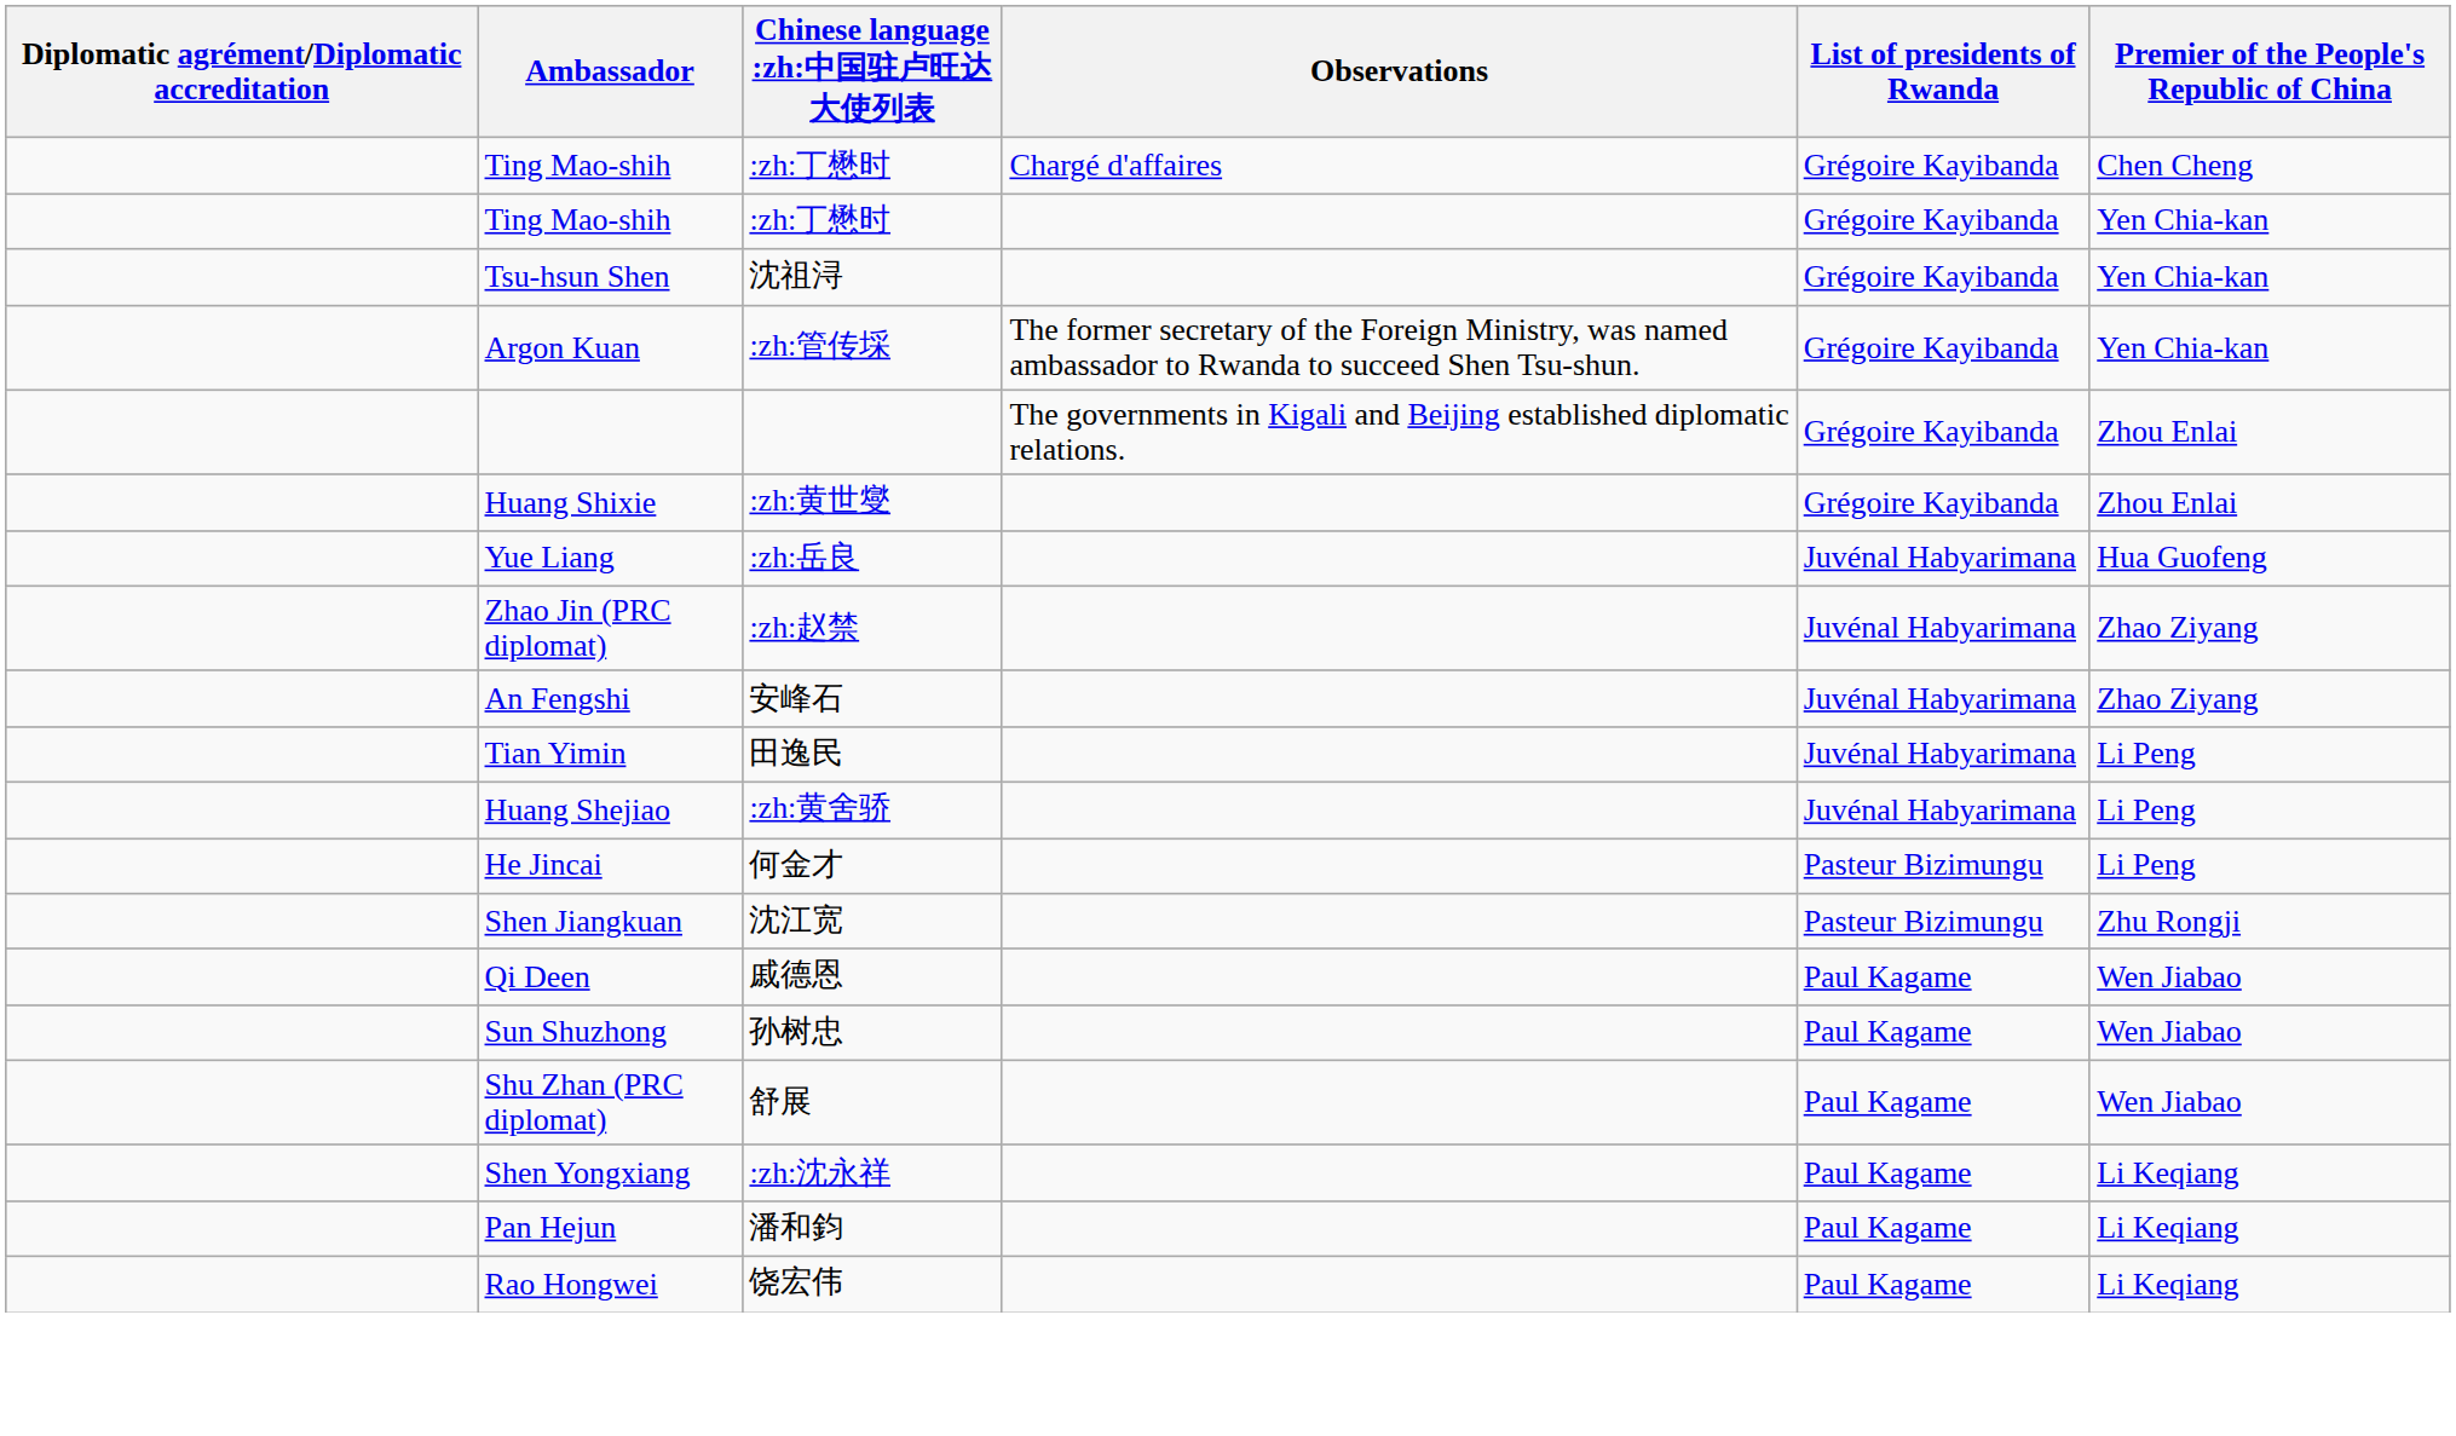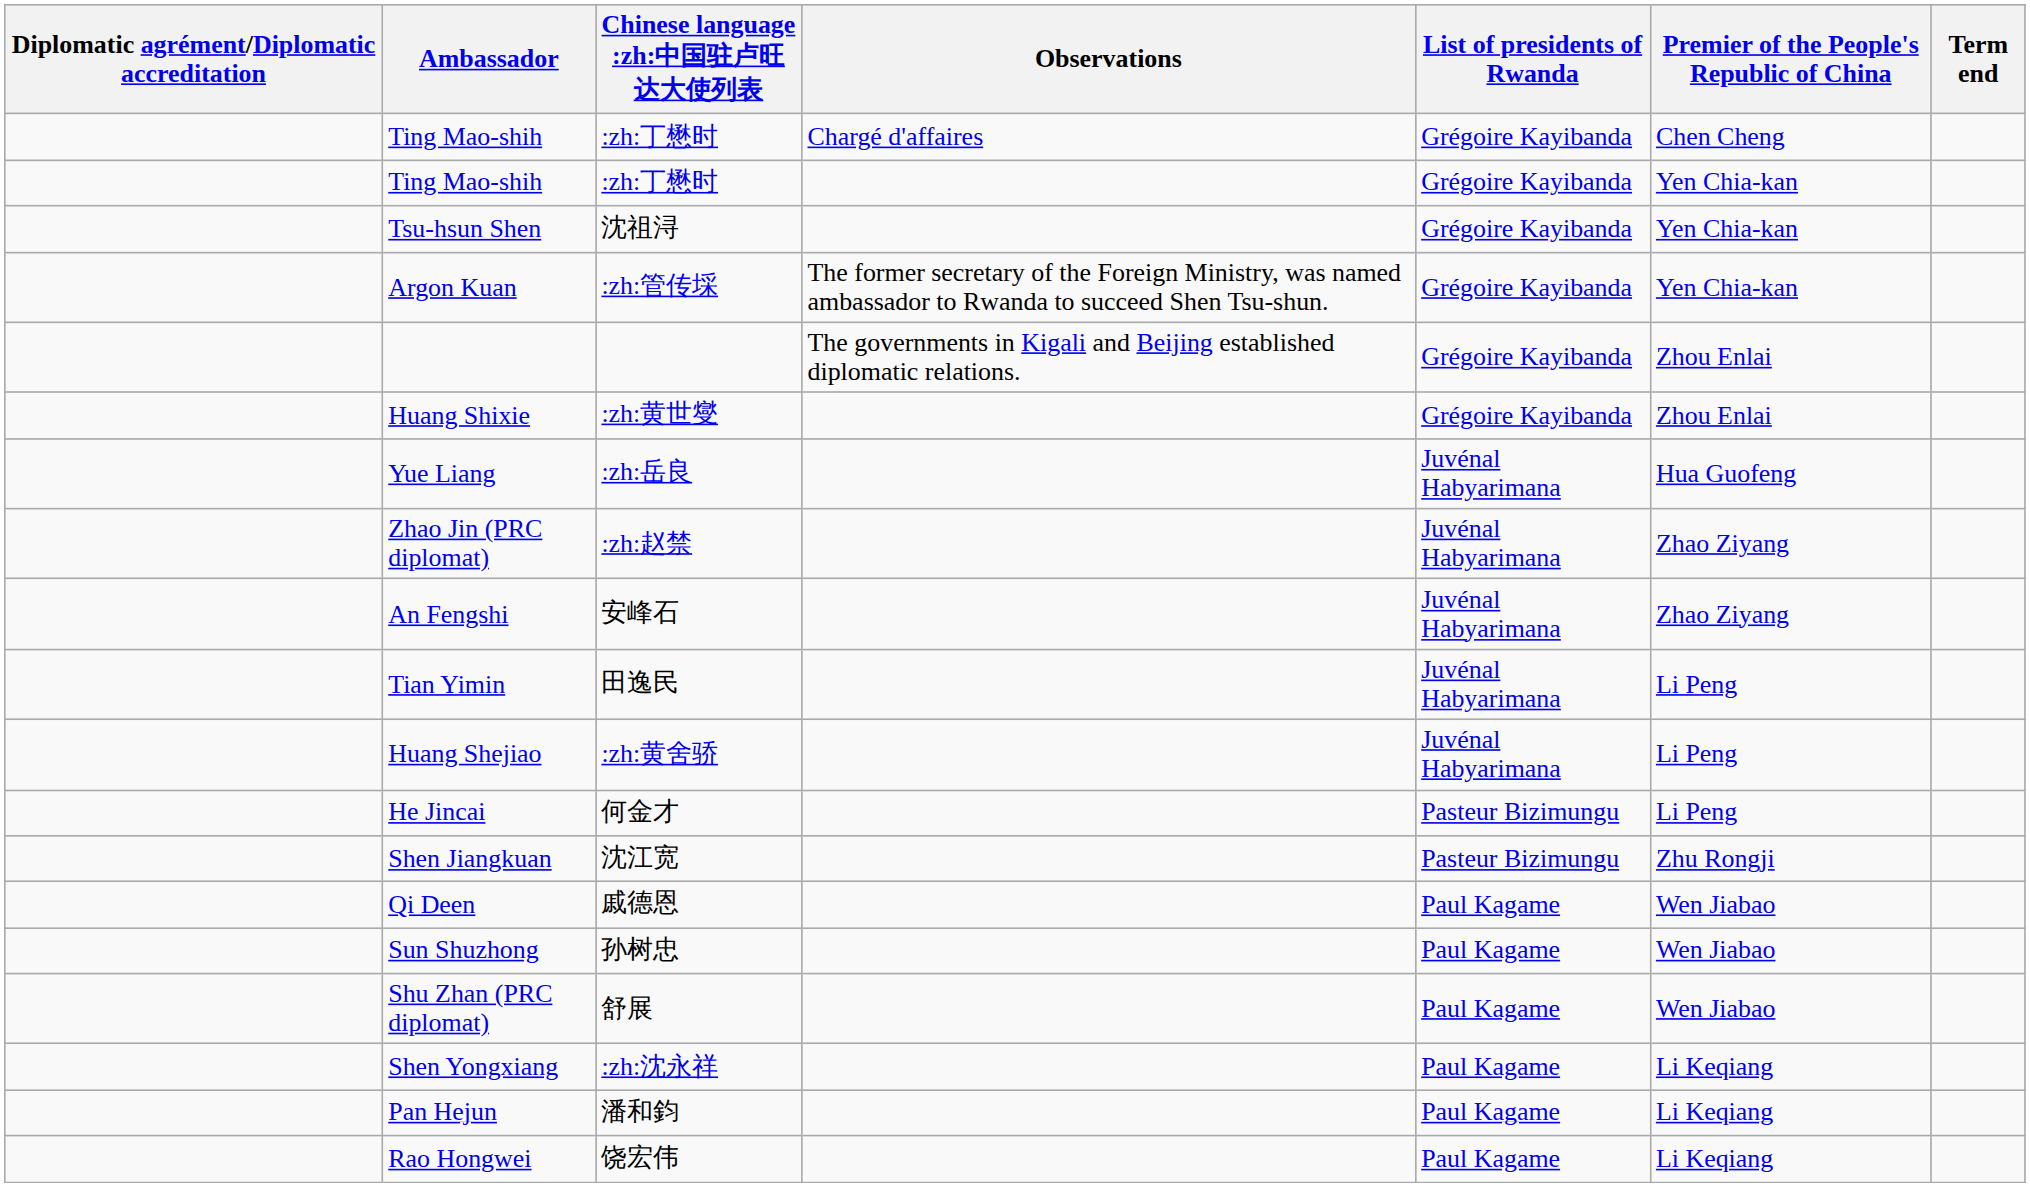 <table class="wikitable sortable">
 <tr>
 <th>Diplomatic <a href='#'>agrément</a>/<a href='#'>Diplomatic accreditation</a></th>
 <th><a href='#'>Ambassador</a></th>
 <th><a href='#'>Chinese language</a><br><a href='#'>:zh:中国驻卢旺达大使列表</a></th>
 <th>Observations</th>
 <th><a href='#'>List of presidents of Rwanda</a></th>
 <th><a href='#'>Premier of the People's Republic of China</a></th>
+<th>Term end</th>
 </tr>
 <tr>
 <td></td>
 <td><a href='#'>Ting Mao-shih</a></td>
 <td><a href='#'>:zh:丁懋时</a></td>
 <td><a href='#'>Chargé d'affaires</a></td>
 <td><a href='#'>Grégoire Kayibanda</a></td>
 <td><a href='#'>Chen Cheng</a></td>
+<td></td>
 </tr>
 <tr>
 <td></td>
 <td><a href='#'>Ting Mao-shih</a></td>
 <td><a href='#'>:zh:丁懋时</a></td>
 <td></td>
 <td><a href='#'>Grégoire Kayibanda</a></td>
 <td><a href='#'>Yen Chia-kan</a></td>
+<td></td>
 </tr>
 <tr>
 <td></td>
 <td><a href='#'>Tsu-hsun Shen</a></td>
 <td>沈祖浔</td>
 <td></td>
 <td><a href='#'>Grégoire Kayibanda</a></td>
 <td><a href='#'>Yen Chia-kan</a></td>
+<td></td>
 </tr>
 <tr>
 <td></td>
 <td><a href='#'>Argon Kuan</a></td>
 <td><a href='#'>:zh:管传埰</a></td>
 <td>The former secretary of the Foreign Ministry, was named ambassador to Rwanda to succeed Shen Tsu-shun.</td>
 <td><a href='#'>Grégoire Kayibanda</a></td>
 <td><a href='#'>Yen Chia-kan</a></td>
+<td></td>
 </tr>
 <tr>
 <td></td>
 <td></td>
 <td></td>
 <td>The governments in <a href='#'>Kigali</a> and <a href='#'>Beijing</a> established diplomatic relations.</td>
 <td><a href='#'>Grégoire Kayibanda</a></td>
 <td><a href='#'>Zhou Enlai</a></td>
+<td></td>
 </tr>
 <tr>
 <td></td>
 <td><a href='#'>Huang Shixie</a></td>
 <td><a href='#'>:zh:黄世燮</a></td>
 <td></td>
 <td><a href='#'>Grégoire Kayibanda</a></td>
 <td><a href='#'>Zhou Enlai</a></td>
+<td></td>
 </tr>
 <tr>
 <td></td>
 <td><a href='#'>Yue Liang</a></td>
 <td><a href='#'>:zh:岳良</a></td>
 <td></td>
 <td><a href='#'>Juvénal Habyarimana</a></td>
 <td><a href='#'>Hua Guofeng</a></td>
+<td></td>
 </tr>
 <tr>
 <td></td>
 <td><a href='#'>Zhao Jin (PRC diplomat)</a></td>
 <td><a href='#'>:zh:赵禁</a></td>
 <td></td>
 <td><a href='#'>Juvénal Habyarimana</a></td>
 <td><a href='#'>Zhao Ziyang</a></td>
+<td></td>
 </tr>
 <tr>
 <td></td>
 <td><a href='#'>An Fengshi</a></td>
 <td>安峰石</td>
 <td></td>
 <td><a href='#'>Juvénal Habyarimana</a></td>
 <td><a href='#'>Zhao Ziyang</a></td>
+<td></td>
 </tr>
 <tr>
 <td></td>
 <td><a href='#'>Tian Yimin</a></td>
 <td>田逸民</td>
 <td></td>
 <td><a href='#'>Juvénal Habyarimana</a></td>
 <td><a href='#'>Li Peng</a></td>
+<td></td>
 </tr>
 <tr>
 <td></td>
 <td><a href='#'>Huang Shejiao</a></td>
 <td><a href='#'>:zh:黄舍骄</a></td>
 <td></td>
 <td><a href='#'>Juvénal Habyarimana</a></td>
 <td><a href='#'>Li Peng</a></td>
+<td></td>
 </tr>
 <tr>
 <td></td>
 <td><a href='#'>He Jincai</a></td>
 <td>何金才</td>
 <td></td>
 <td><a href='#'>Pasteur Bizimungu</a></td>
 <td><a href='#'>Li Peng</a></td>
+<td></td>
 </tr>
 <tr>
 <td></td>
 <td><a href='#'>Shen Jiangkuan</a></td>
 <td>沈江宽</td>
 <td></td>
 <td><a href='#'>Pasteur Bizimungu</a></td>
 <td><a href='#'>Zhu Rongji</a></td>
+<td></td>
 </tr>
 <tr>
 <td></td>
 <td><a href='#'>Qi Deen</a></td>
 <td>戚德恩</td>
 <td></td>
 <td><a href='#'>Paul Kagame</a></td>
 <td><a href='#'>Wen Jiabao</a></td>
+<td></td>
 </tr>
 <tr>
 <td></td>
 <td><a href='#'>Sun Shuzhong</a></td>
 <td>孙树忠</td>
 <td></td>
 <td><a href='#'>Paul Kagame</a></td>
 <td><a href='#'>Wen Jiabao</a></td>
+<td></td>
 </tr>
 <tr>
 <td></td>
 <td><a href='#'>Shu Zhan (PRC diplomat)</a></td>
 <td>舒展</td>
 <td></td>
 <td><a href='#'>Paul Kagame</a></td>
 <td><a href='#'>Wen Jiabao</a></td>
+<td></td>
 </tr>
 <tr>
 <td></td>
 <td><a href='#'>Shen Yongxiang</a></td>
 <td><a href='#'>:zh:沈永祥</a></td>
 <td></td>
 <td><a href='#'>Paul Kagame</a></td>
 <td><a href='#'>Li Keqiang</a></td>
+<td></td>
 </tr>
 <tr>
 <td></td>
 <td><a href='#'>Pan Hejun</a></td>
 <td>潘和鈞</td>
 <td></td>
 <td><a href='#'>Paul Kagame</a></td>
 <td><a href='#'>Li Keqiang</a></td>
+<td></td>
 </tr>
 <tr>
 <td></td>
 <td><a href='#'>Rao Hongwei</a></td>
 <td>饶宏伟</td>
 <td></td>
 <td><a href='#'>Paul Kagame</a></td>
 <td><a href='#'>Li Keqiang</a></td>
+<td></td>
 </tr>
 </table>
